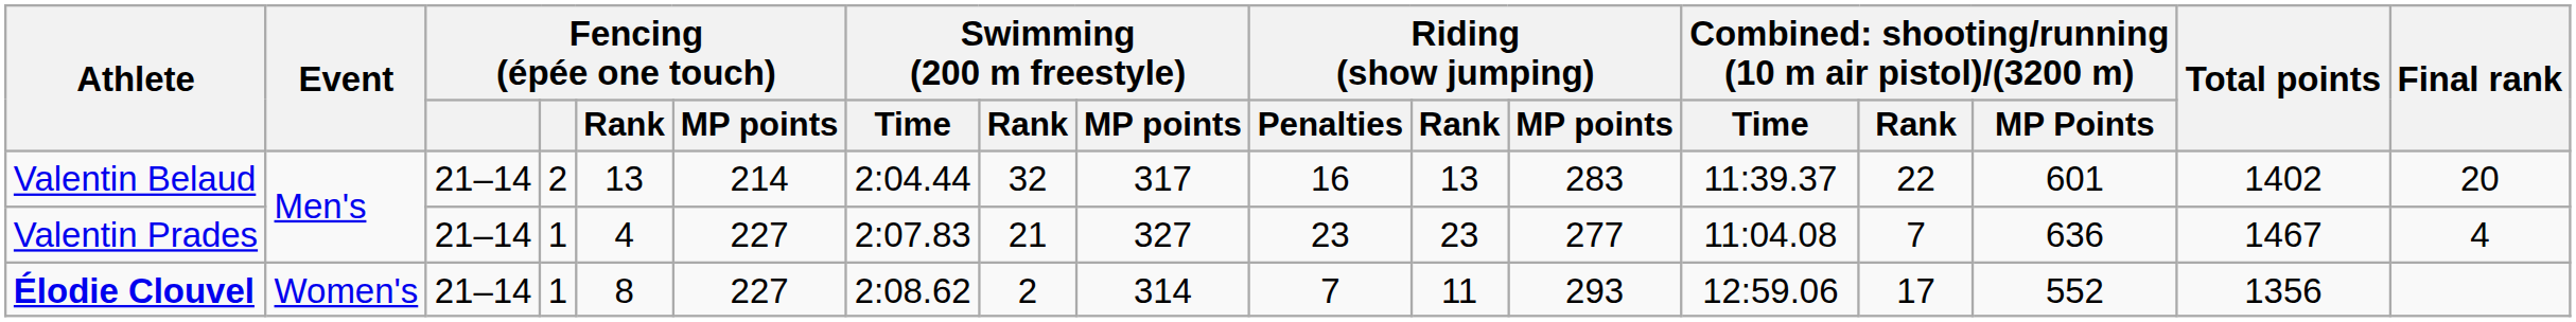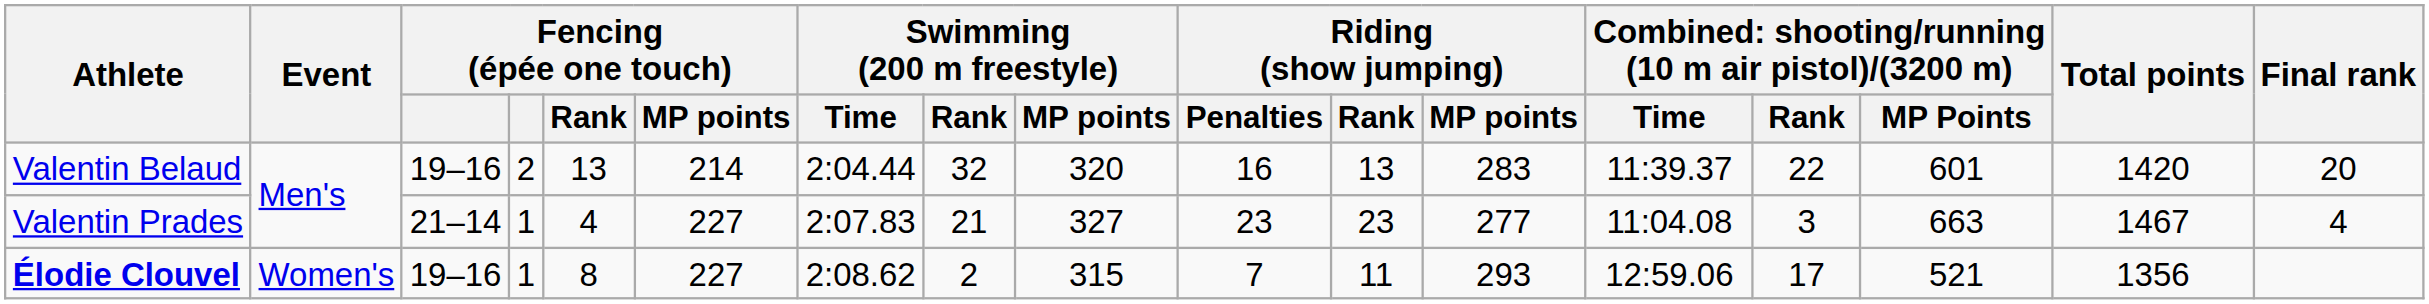 <table class="wikitable" style="font-size:90%">
 <tr>
 <th rowspan="2">Athlete</th>
 <th rowspan="2">Event</th>
 <th colspan=4>Fencing<br><span>(épée one touch)</span></th>
 <th colspan=3>Swimming<br><span>(200 m freestyle)</span></th>
 <th colspan=3>Riding<br><span>(show jumping)</span></th>
 <th colspan=3>Combined: shooting/running<br><span>(10 m air pistol)/(3200 m)</span></th>
 <th rowspan=2>Total points</th>
 <th rowspan=2>Final rank</th>
 </tr>
 <tr style="font-size:95%">
 <th></th>
 <th></th>
 <th>Rank</th>
 <th>MP points</th>
 <th>Time</th>
 <th>Rank</th>
 <th>MP points</th>
 <th>Penalties</th>
 <th>Rank</th>
 <th>MP points</th>
 <th>Time</th>
 <th>Rank</th>
 <th>MP Points</th>
 </tr>
 <tr align=center>
 <td align=left><a href='#'>Valentin Belaud</a></td>
 <td style="text-align:left;" rowspan="2"><a href='#'>Men's</a></td>
-<td>21–14</td>
+<td>19–16</td>
 <td>2</td>
 <td>13</td>
 <td>214</td>
 <td>2:04.44</td>
 <td>32</td>
-<td>317</td>
+<td>320</td>
 <td>16</td>
 <td>13</td>
 <td>283</td>
 <td>11:39.37</td>
 <td>22</td>
 <td>601</td>
-<td>1402</td>
+<td>1420</td>
 <td>20</td>
 </tr>
 <tr align=center>
 <td align=left><a href='#'>Valentin Prades</a></td>
 <td>21–14</td>
 <td>1</td>
 <td>4</td>
 <td>227</td>
 <td>2:07.83</td>
 <td>21</td>
 <td>327</td>
 <td>23</td>
 <td>23</td>
 <td>277</td>
 <td>11:04.08</td>
-<td>7</td>
-<td>636</td>
+<td>3</td>
+<td>663</td>
 <td>1467</td>
 <td>4</td>
 </tr>
 <tr align=center>
 <td align=left><strong><a href='#'>Élodie Clouvel</a></strong></td>
 <td align=left><a href='#'>Women's</a></td>
-<td>21–14</td>
+<td>19–16</td>
 <td>1</td>
 <td>8</td>
 <td>227</td>
 <td>2:08.62</td>
 <td>2</td>
-<td>314</td>
+<td>315</td>
 <td>7</td>
 <td>11</td>
 <td>293</td>
 <td>12:59.06</td>
 <td>17</td>
-<td>552</td>
+<td>521</td>
 <td>1356</td>
 <td></td>
 </tr>
 </table>
